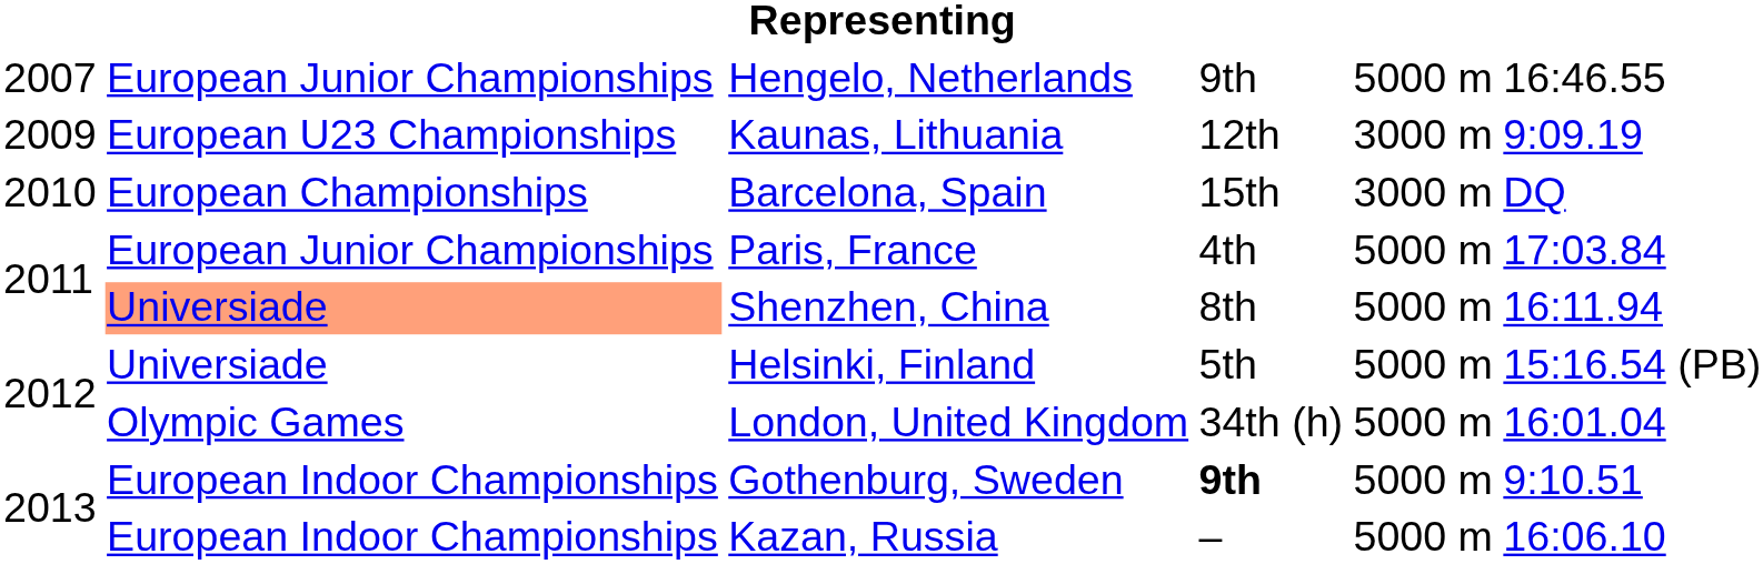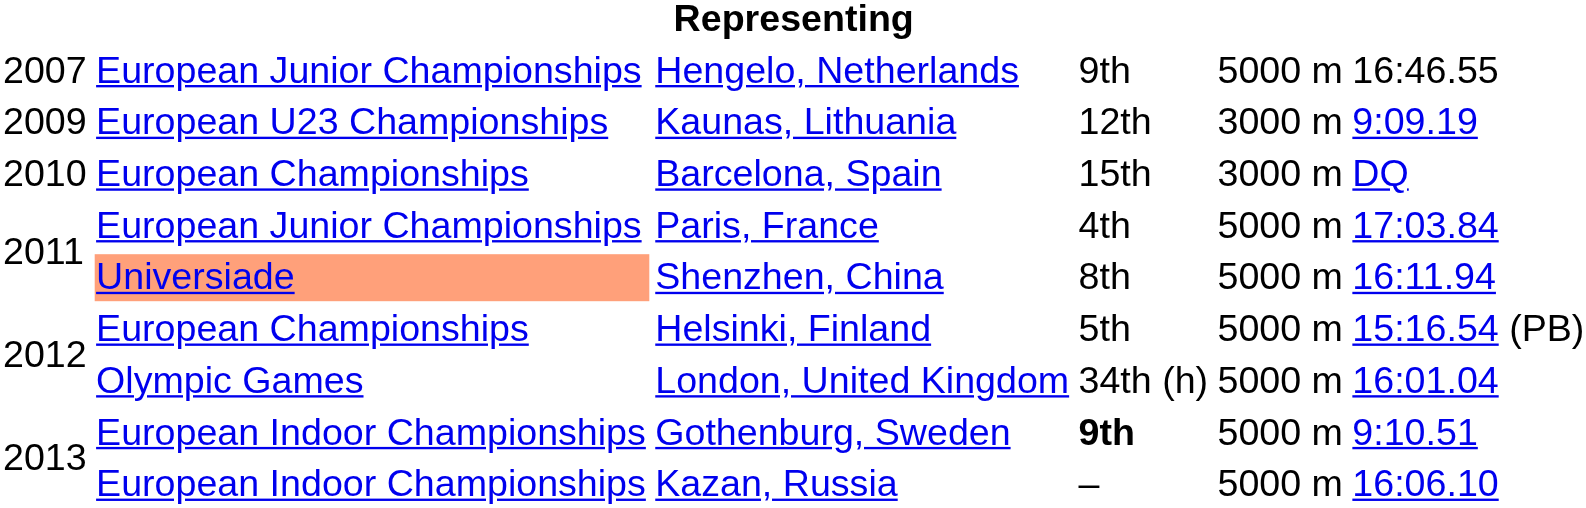 <table>
 <tr>
 <th colspan="6">Representing </th>
 </tr>
 <tr>
 <td>2007</td>
 <td><a href='#'>European Junior Championships</a></td>
 <td><a href='#'>Hengelo, Netherlands</a></td>
 <td>9th</td>
 <td>5000 m</td>
 <td>16:46.55</td>
 </tr>
 <tr>
 <td>2009</td>
 <td><a href='#'>European U23 Championships</a></td>
 <td><a href='#'>Kaunas, Lithuania</a></td>
 <td>12th</td>
 <td>3000 m</td>
 <td><a href='#'>9:09.19</a></td>
 </tr>
 <tr>
 <td>2010</td>
 <td><a href='#'>European Championships</a></td>
 <td><a href='#'>Barcelona, Spain</a></td>
 <td>15th</td>
 <td>3000 m</td>
 <td><a href='#'>DQ</a></td>
 </tr>
 <tr>
 <td rowspan=2>2011</td>
 <td><a href='#'>European Junior Championships</a></td>
 <td><a href='#'>Paris, France</a></td>
 <td>4th</td>
 <td>5000 m</td>
 <td><a href='#'>17:03.84</a></td>
 </tr>
 <tr>
 <td style="background: lightsalmon;"><a href='#'>Universiade</a></td>
 <td><a href='#'>Shenzhen, China</a></td>
 <td>8th</td>
 <td>5000 m</td>
 <td><a href='#'>16:11.94</a></td>
 </tr>
 <tr>
 <td rowspan=2>2012</td>
-<td><a href='#'>Universiade</a></td>
+<td><a href='#'>European Championships</a></td>
 <td><a href='#'>Helsinki, Finland</a></td>
 <td>5th</td>
 <td>5000 m</td>
 <td><a href='#'>15:16.54</a> (PB)</td>
 </tr>
 <tr>
 <td><a href='#'>Olympic Games</a></td>
 <td><a href='#'>London, United Kingdom</a></td>
 <td>34th (h)</td>
 <td>5000 m</td>
 <td><a href='#'>16:01.04</a></td>
 </tr>
 <tr>
 <td rowspan=2>2013</td>
 <td><a href='#'>European Indoor Championships</a></td>
 <td><a href='#'>Gothenburg, Sweden</a></td>
 <td><strong>9th</strong></td>
 <td>5000 m</td>
 <td><a href='#'>9:10.51</a></td>
 </tr>
 <tr>
 <td><a href='#'>European Indoor Championships</a></td>
 <td><a href='#'>Kazan, Russia</a></td>
 <td>–</td>
 <td>5000 m</td>
 <td><a href='#'>16:06.10</a></td>
 </tr>
 </table>
